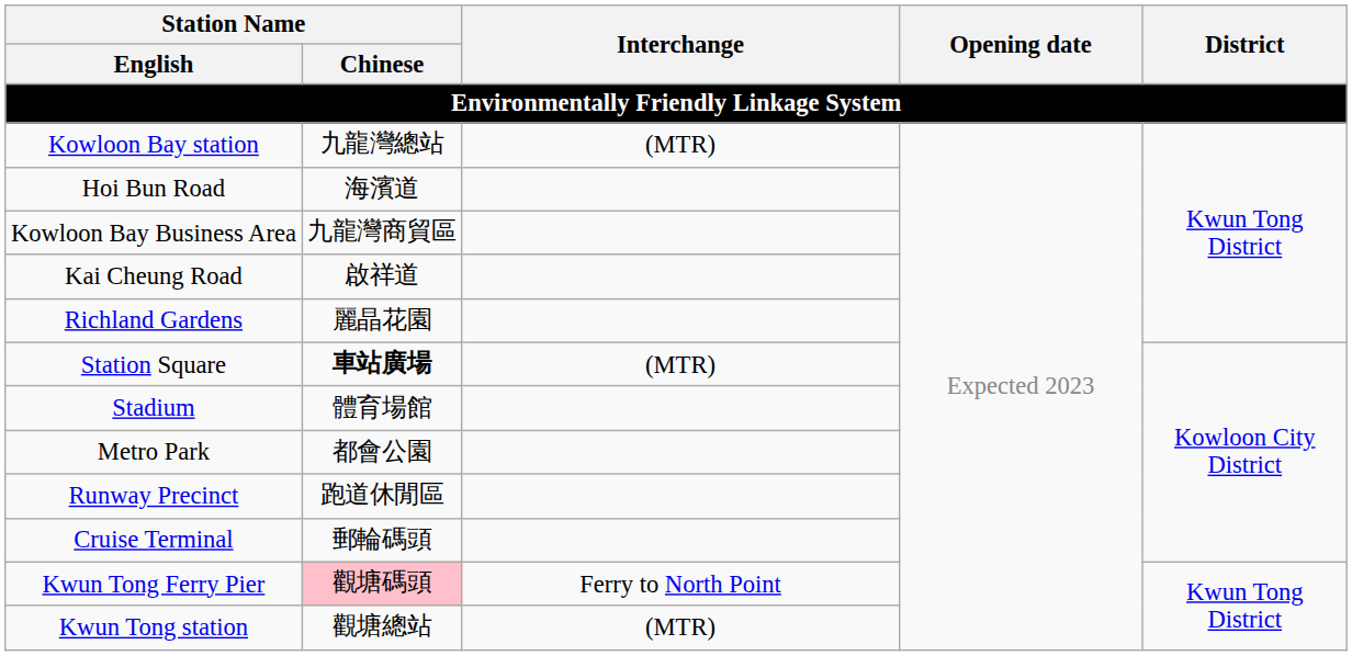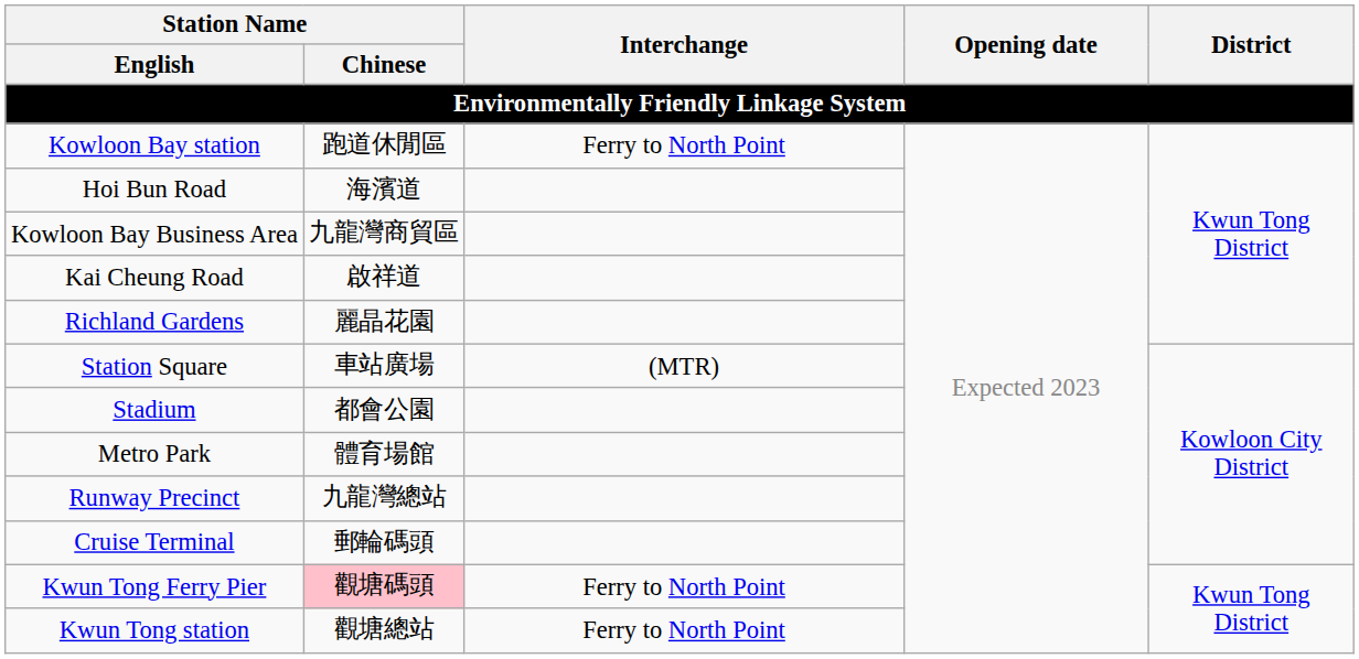 <table class = "wikitable" style="text-align:center;">
 <tr>
 <th colspan="2" width="150">Station Name</th>
 <th rowspan="2" width="275">Interchange</th>
 <th rowspan="2" width="150">Opening date</th>
 <th rowspan="2" width="125">District</th>
 </tr>
 <tr>
 <th>English</th>
 <th>Chinese</th>
 </tr>
 <tr>
 <td colspan=5 align=center style="background:#000000;color:#FFFFFF;"><strong>Environmentally Friendly Linkage System</strong></td>
 </tr>
 <tr align="center">
 <td><a href='#'>Kowloon Bay station</a></td>
-<td>九龍灣總站</td>
-<td> (MTR)</td>
+<td>跑道休閒區</td>
+<td>Ferry to <a href='#'>North Point</a></td>
 <td rowspan="12" style="color:#888;">Expected 2023</td>
 <td rowspan=5><a href='#'>Kwun Tong District</a></td>
 </tr>
 <tr align="center">
 <td>Hoi Bun Road</td>
 <td>海濱道</td>
 <td></td>
 </tr>
 <tr>
 <td>Kowloon Bay Business Area</td>
 <td>九龍灣商貿區</td>
 <td></td>
 </tr>
 <tr>
 <td>Kai Cheung Road</td>
 <td>啟祥道</td>
 <td></td>
 </tr>
 <tr>
 <td><a href='#'>Richland Gardens</a></td>
 <td>麗晶花園</td>
 <td></td>
 </tr>
 <tr>
 <td><a href='#'>Station</a> Square</td>
-<td><strong>車站廣場</strong></td>
+<td>車站廣場</td>
 <td> (MTR)</td>
 <td rowspan=5><a href='#'>Kowloon City District</a></td>
 </tr>
 <tr>
 <td><a href='#'>Stadium</a></td>
+<td>都會公園</td>
+<td></td>
+</tr>
+<tr>
+<td>Metro Park</td>
 <td>體育場館</td>
 <td></td>
 </tr>
 <tr>
-<td>Metro Park</td>
-<td>都會公園</td>
-<td></td>
-</tr>
-<tr>
 <td><a href='#'>Runway Precinct</a></td>
-<td>跑道休閒區</td>
+<td>九龍灣總站</td>
 <td></td>
 </tr>
 <tr>
 <td><a href='#'>Cruise Terminal</a></td>
 <td>郵輪碼頭</td>
 <td></td>
 </tr>
 <tr>
 <td><a href='#'>Kwun Tong Ferry Pier</a></td>
 <td style="background: pink;">觀塘碼頭</td>
 <td>Ferry to <a href='#'>North Point</a></td>
 <td rowspan="2"><a href='#'>Kwun Tong District</a></td>
 </tr>
 <tr>
 <td><a href='#'>Kwun Tong station</a></td>
 <td>觀塘總站</td>
-<td> (MTR)</td>
+<td>Ferry to <a href='#'>North Point</a></td>
 </tr>
 </table>
